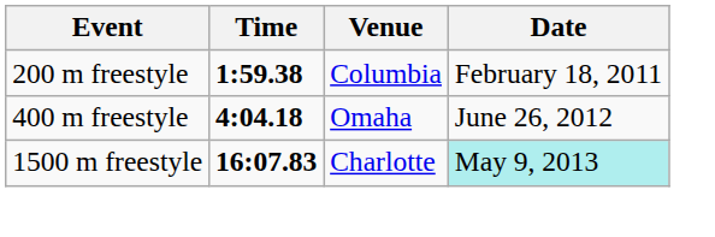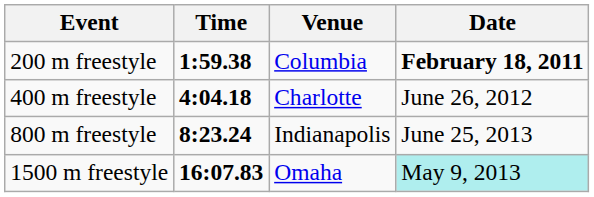 <table class="wikitable">
 <tr>
 <th>Event</th>
 <th>Time</th>
 <th>Venue</th>
 <th>Date</th>
 </tr>
 <tr>
 <td>200 m freestyle</td>
 <td><strong>1:59.38</strong></td>
 <td><a href='#'>Columbia</a></td>
-<td>February 18, 2011</td>
+<td><strong>February 18, 2011</strong></td>
 </tr>
 <tr>
 <td>400 m freestyle</td>
 <td><strong>4:04.18</strong></td>
-<td><a href='#'>Omaha</a></td>
+<td><a href='#'>Charlotte</a></td>
 <td>June 26, 2012</td>
+</tr>
+<tr>
+<td>800 m freestyle</td>
+<td><strong>8:23.24</strong></td>
+<td>Indianapolis</td>
+<td>June 25, 2013</td>
 </tr>
 <tr>
 <td>1500 m freestyle</td>
 <td><strong>16:07.83</strong></td>
-<td><a href='#'>Charlotte</a></td>
+<td><a href='#'>Omaha</a></td>
 <td style="background: paleturquoise;">May 9, 2013</td>
 </tr>
 </table>
